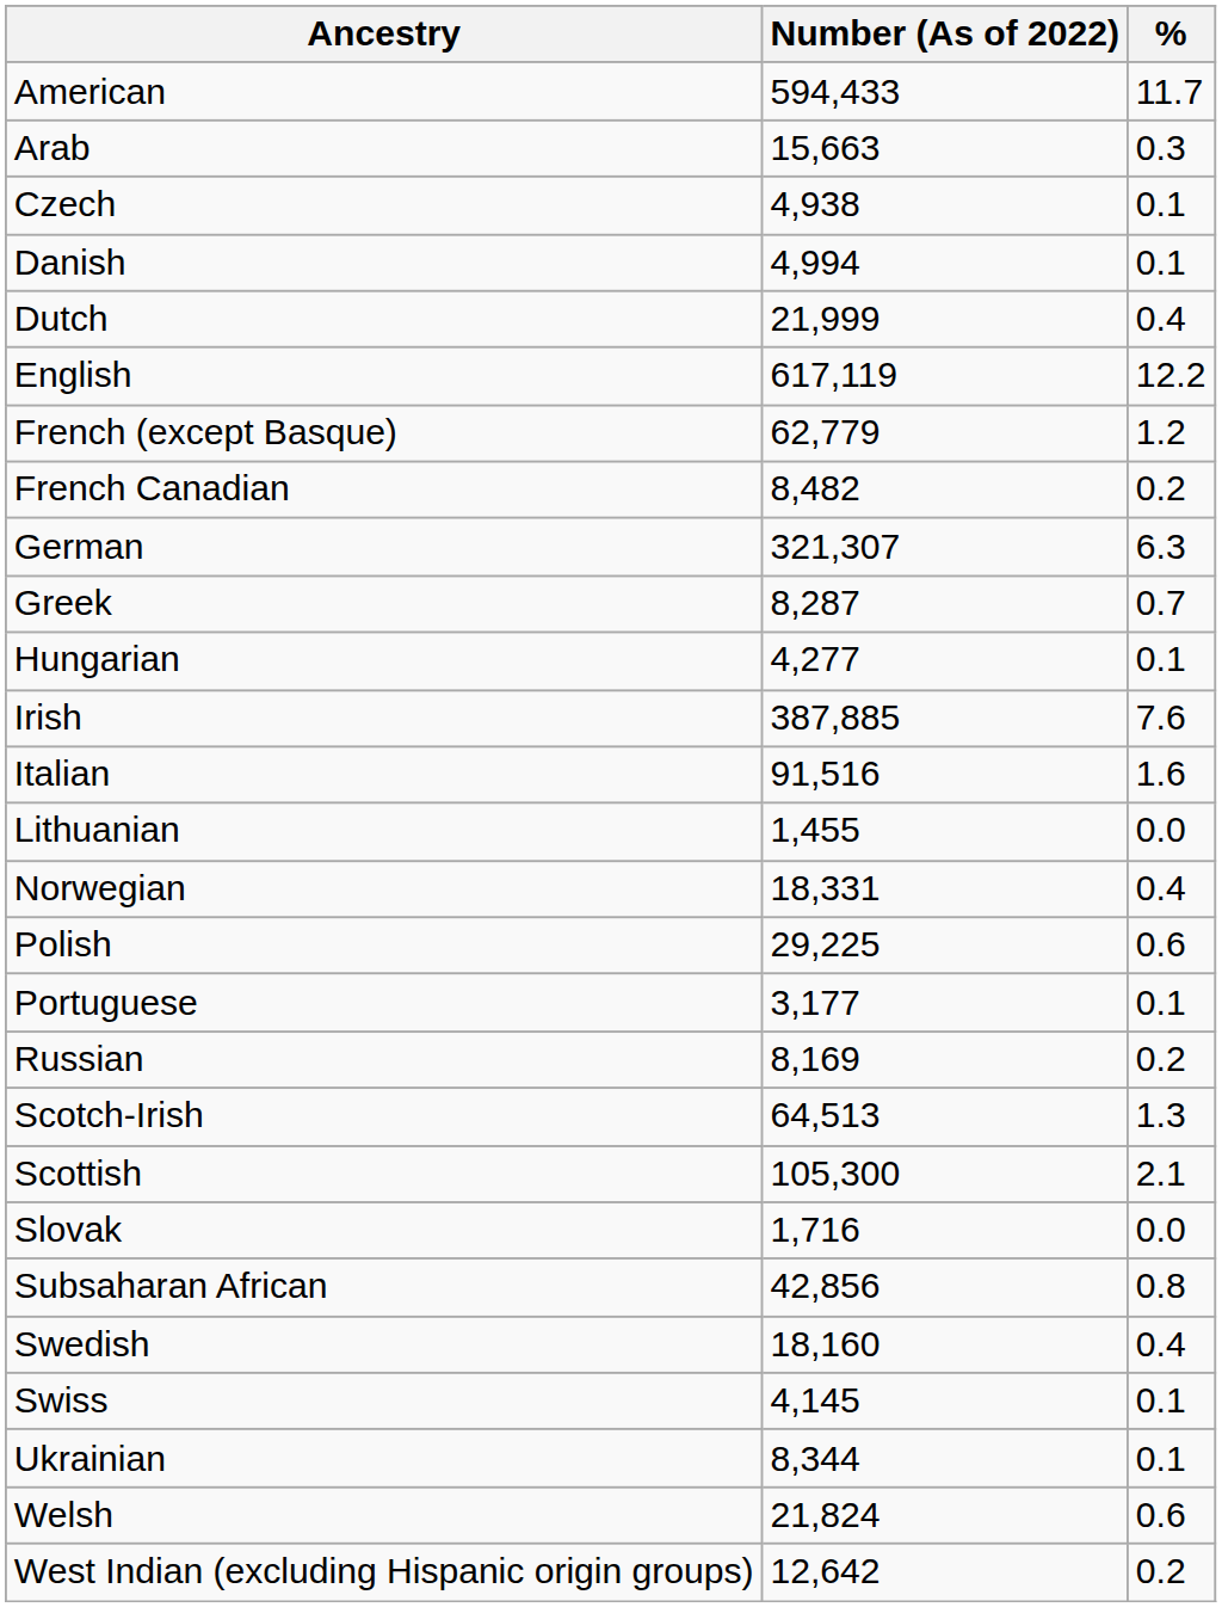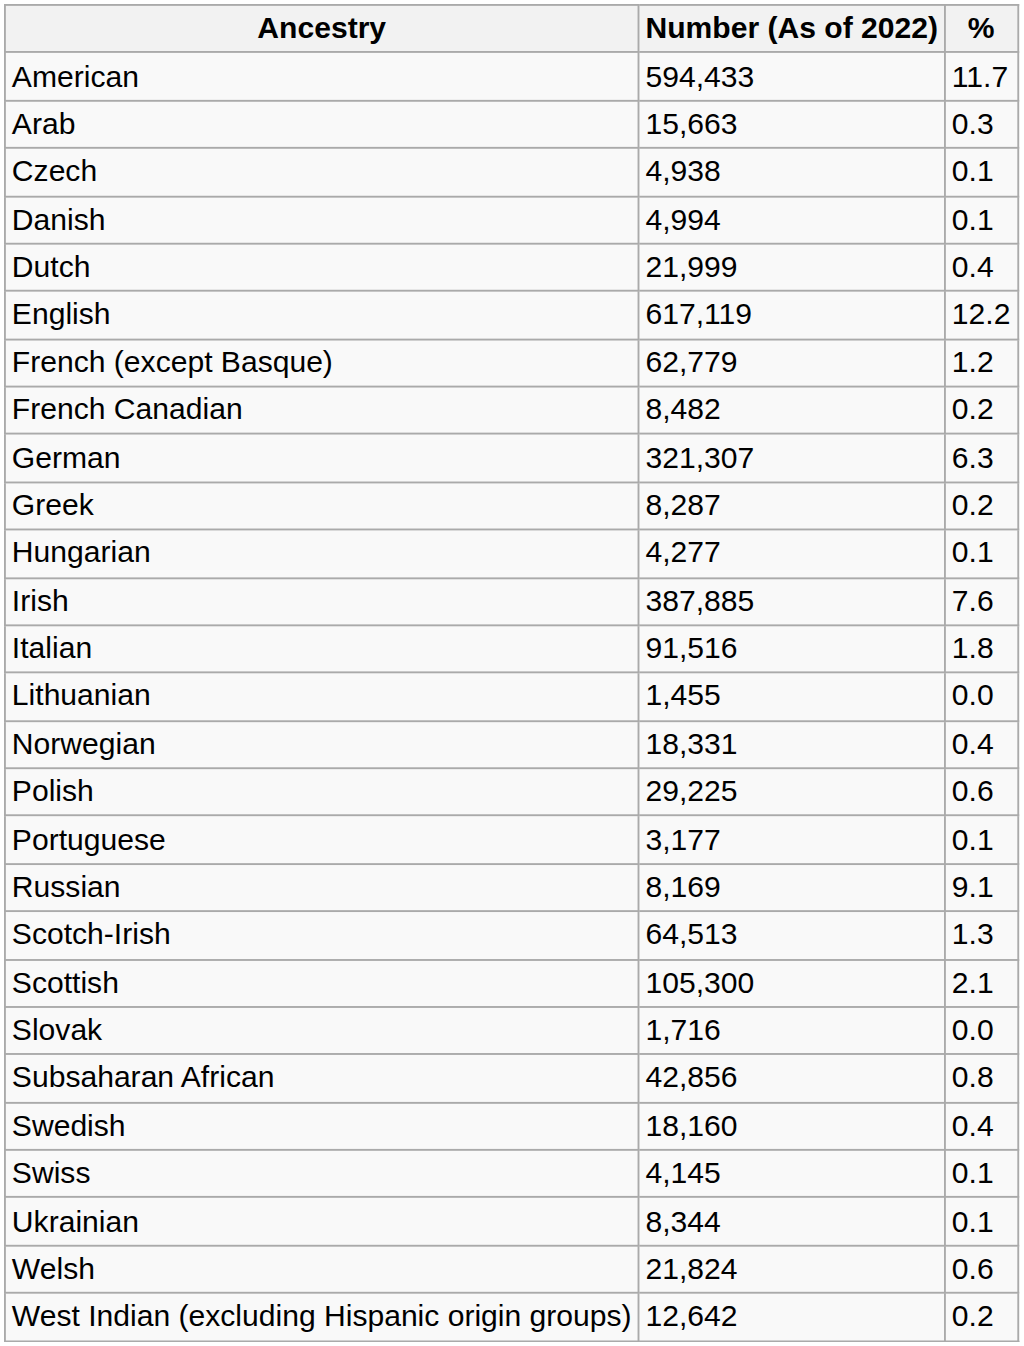 <table class="wikitable sortable" font-size:75%">
 <tr>
 <th>Ancestry</th>
 <th>Number (As of 2022)</th>
 <th>%</th>
 </tr>
 <tr>
 <td>American</td>
 <td>594,433</td>
 <td>11.7</td>
 </tr>
 <tr>
 <td>Arab</td>
 <td>15,663</td>
 <td>0.3</td>
 </tr>
 <tr>
 <td>Czech</td>
 <td>4,938</td>
 <td>0.1</td>
 </tr>
 <tr>
 <td>Danish</td>
 <td>4,994</td>
 <td>0.1</td>
 </tr>
 <tr>
 <td>Dutch</td>
 <td>21,999</td>
 <td>0.4</td>
 </tr>
 <tr>
 <td>English</td>
 <td>617,119</td>
 <td>12.2</td>
 </tr>
 <tr>
 <td>French (except Basque)</td>
 <td>62,779</td>
 <td>1.2</td>
 </tr>
 <tr>
 <td>French Canadian</td>
 <td>8,482</td>
 <td>0.2</td>
 </tr>
 <tr>
 <td>German</td>
 <td>321,307</td>
 <td>6.3</td>
 </tr>
 <tr>
 <td>Greek</td>
 <td>8,287</td>
-<td>0.7</td>
+<td>0.2</td>
 </tr>
 <tr>
 <td>Hungarian</td>
 <td>4,277</td>
 <td>0.1</td>
 </tr>
 <tr>
 <td>Irish</td>
 <td>387,885</td>
 <td>7.6</td>
 </tr>
 <tr>
 <td>Italian</td>
 <td>91,516</td>
-<td>1.6</td>
+<td>1.8</td>
 </tr>
 <tr>
 <td>Lithuanian</td>
 <td>1,455</td>
 <td>0.0</td>
 </tr>
 <tr>
 <td>Norwegian</td>
 <td>18,331</td>
 <td>0.4</td>
 </tr>
 <tr>
 <td>Polish</td>
 <td>29,225</td>
 <td>0.6</td>
 </tr>
 <tr>
 <td>Portuguese</td>
 <td>3,177</td>
 <td>0.1</td>
 </tr>
 <tr>
 <td>Russian</td>
 <td>8,169</td>
-<td>0.2</td>
+<td>9.1</td>
 </tr>
 <tr>
 <td>Scotch-Irish</td>
 <td>64,513</td>
 <td>1.3</td>
 </tr>
 <tr>
 <td>Scottish</td>
 <td>105,300</td>
 <td>2.1</td>
 </tr>
 <tr>
 <td>Slovak</td>
 <td>1,716</td>
 <td>0.0</td>
 </tr>
 <tr>
 <td>Subsaharan African</td>
 <td>42,856</td>
 <td>0.8</td>
 </tr>
 <tr>
 <td>Swedish</td>
 <td>18,160</td>
 <td>0.4</td>
 </tr>
 <tr>
 <td>Swiss</td>
 <td>4,145</td>
 <td>0.1</td>
 </tr>
 <tr>
 <td>Ukrainian</td>
 <td>8,344</td>
 <td>0.1</td>
 </tr>
 <tr>
 <td>Welsh</td>
 <td>21,824</td>
 <td>0.6</td>
 </tr>
 <tr>
 <td>West Indian (excluding Hispanic origin groups)</td>
 <td>12,642</td>
 <td>0.2</td>
 </tr>
 <tr>
 </tr>
 <tr class="sortbottom">
 </tr>
 </table>
